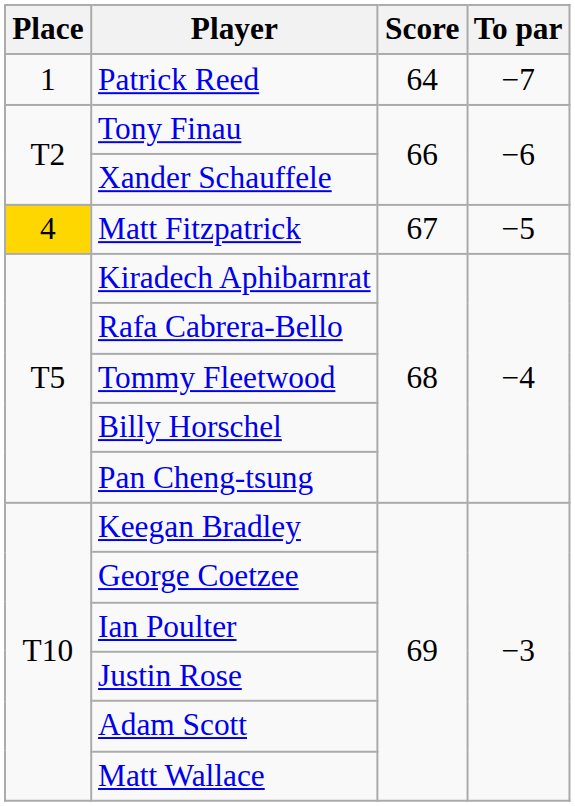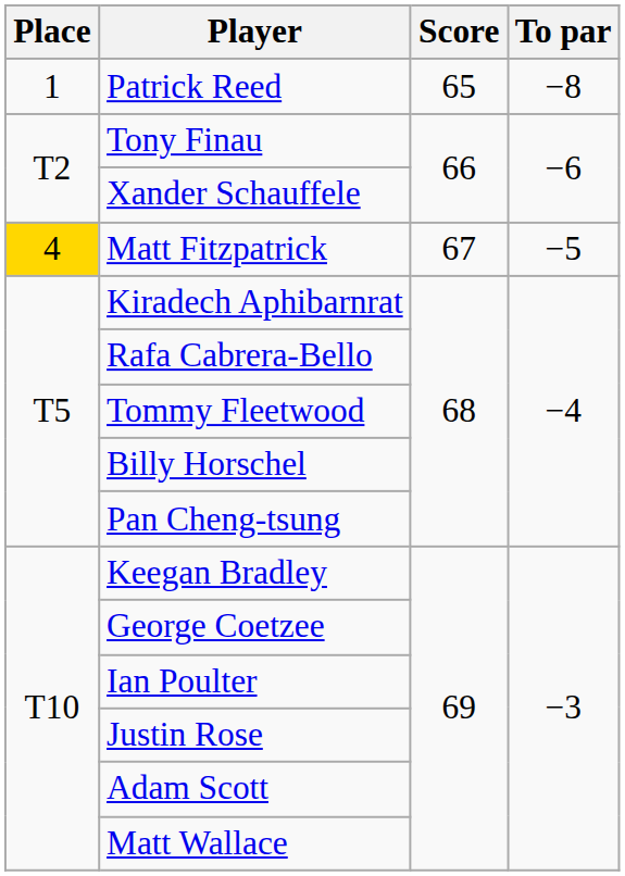 <table class="wikitable">
 <tr>
 <th>Place</th>
 <th>Player</th>
 <th>Score</th>
 <th>To par</th>
 </tr>
 <tr>
 <td align=center>1</td>
 <td> <a href='#'>Patrick Reed</a></td>
-<td align=center>64</td>
-<td align=center>−7</td>
+<td align=center>65</td>
+<td align=center>−8</td>
 </tr>
 <tr>
 <td rowspan=2 align=center>T2</td>
 <td> <a href='#'>Tony Finau</a></td>
 <td rowspan=2 align=center>66</td>
 <td rowspan=2 align=center>−6</td>
 </tr>
 <tr>
 <td> <a href='#'>Xander Schauffele</a></td>
 </tr>
 <tr>
 <td align=center style="background: gold;">4</td>
 <td> <a href='#'>Matt Fitzpatrick</a></td>
 <td align=center>67</td>
 <td align=center>−5</td>
 </tr>
 <tr>
 <td rowspan=5 align=center>T5</td>
 <td> <a href='#'>Kiradech Aphibarnrat</a></td>
 <td rowspan=5 align=center>68</td>
 <td rowspan=5 align=center>−4</td>
 </tr>
 <tr>
 <td> <a href='#'>Rafa Cabrera-Bello</a></td>
 </tr>
 <tr>
 <td> <a href='#'>Tommy Fleetwood</a></td>
 </tr>
 <tr>
 <td> <a href='#'>Billy Horschel</a></td>
 </tr>
 <tr>
 <td> <a href='#'>Pan Cheng-tsung</a></td>
 </tr>
 <tr>
 <td rowspan=6 align=center>T10</td>
 <td> <a href='#'>Keegan Bradley</a></td>
 <td rowspan=6 align=center>69</td>
 <td rowspan=6 align=center>−3</td>
 </tr>
 <tr>
 <td> <a href='#'>George Coetzee</a></td>
 </tr>
 <tr>
 <td> <a href='#'>Ian Poulter</a></td>
 </tr>
 <tr>
 <td> <a href='#'>Justin Rose</a></td>
 </tr>
 <tr>
 <td> <a href='#'>Adam Scott</a></td>
 </tr>
 <tr>
 <td> <a href='#'>Matt Wallace</a></td>
 </tr>
 </table>
